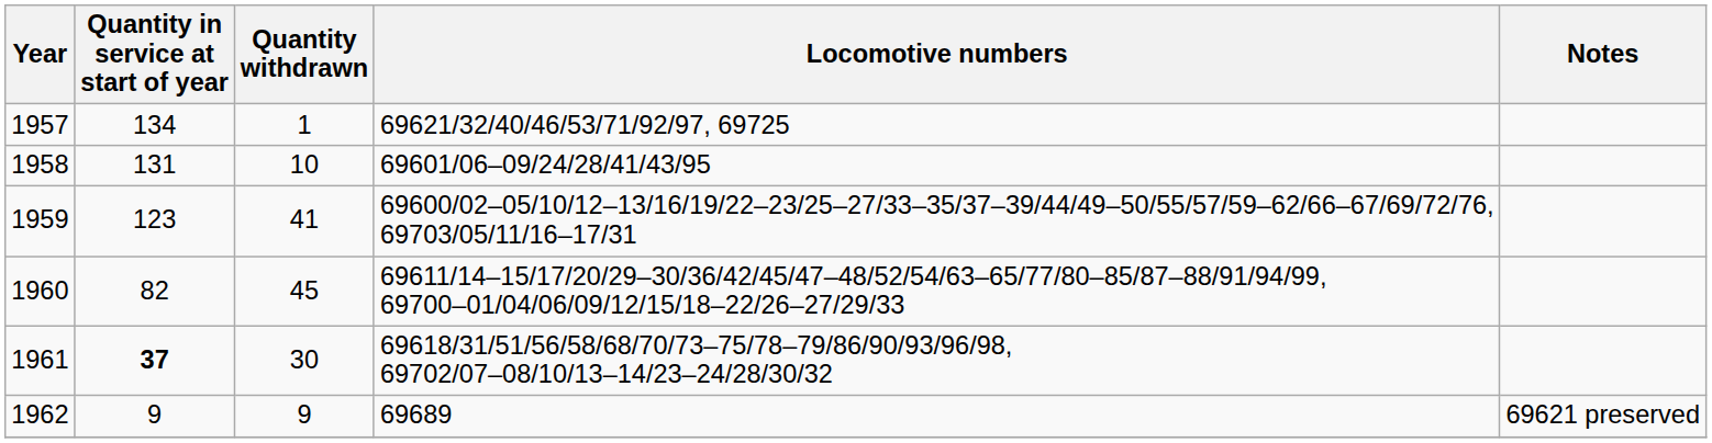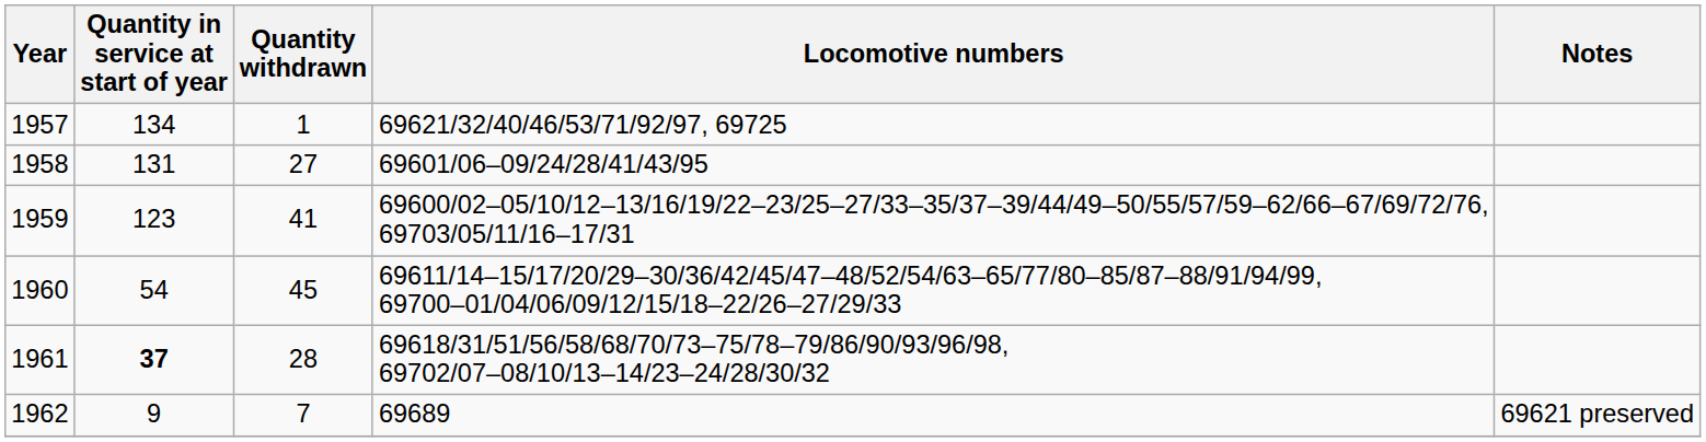 <table class=wikitable style=text-align:center>
 <tr>
 <th>Year</th>
 <th>Quantity in<br>service at<br>start of year</th>
 <th>Quantity<br>withdrawn</th>
 <th>Locomotive numbers</th>
 <th>Notes</th>
 </tr>
 <tr>
 <td>1957</td>
 <td>134</td>
 <td>1</td>
 <td align=left>69621/32/40/46/53/71/92/97, 69725</td>
 <td align=left></td>
 </tr>
 <tr>
 <td>1958</td>
 <td>131</td>
-<td>10</td>
+<td>27</td>
 <td align=left>69601/06–09/24/28/41/43/95</td>
 <td align=left></td>
 </tr>
 <tr>
 <td>1959</td>
 <td>123</td>
 <td>41</td>
 <td align=left>69600/02–05/10/12–13/16/19/22–23/25–27/33–35/37–39/44/49–50/55/57/59–62/66–67/69/72/76,<br>69703/05/11/16–17/31</td>
 <td align=left></td>
 </tr>
 <tr>
 <td>1960</td>
-<td>82</td>
+<td>54</td>
 <td>45</td>
 <td align=left>69611/14–15/17/20/29–30/36/42/45/47–48/52/54/63–65/77/80–85/87–88/91/94/99,<br>69700–01/04/06/09/12/15/18–22/26–27/29/33</td>
 <td align=left></td>
 </tr>
 <tr>
 <td>1961</td>
 <td><strong>37</strong></td>
-<td>30</td>
+<td>28</td>
 <td align=left>69618/31/51/56/58/68/70/73–75/78–79/86/90/93/96/98,<br>69702/07–08/10/13–14/23–24/28/30/32</td>
 <td align=left></td>
 </tr>
 <tr>
 <td>1962</td>
 <td>9</td>
-<td>9</td>
+<td>7</td>
 <td align=left>69689</td>
 <td align=left>69621 preserved</td>
 </tr>
 <tr>
 </tr>
 </table>
